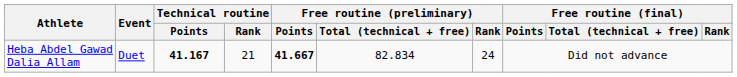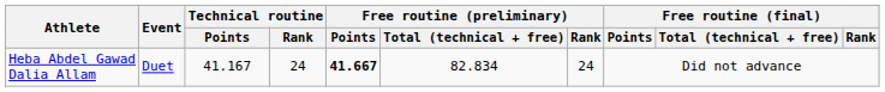 <table class="wikitable" style="font-size:90%">
 <tr>
 <th rowspan="2">Athlete</th>
 <th rowspan="2">Event</th>
 <th colspan=2>Technical routine</th>
 <th colspan=3>Free routine (preliminary)</th>
 <th colspan=3>Free routine (final)</th>
 </tr>
 <tr style="font-size:95%">
 <th>Points</th>
 <th>Rank</th>
 <th>Points</th>
 <th>Total (technical + free)</th>
 <th>Rank</th>
 <th>Points</th>
 <th>Total (technical + free)</th>
 <th>Rank</th>
 </tr>
 <tr align=center>
 <td align=left><a href='#'>Heba Abdel Gawad</a><br><a href='#'>Dalia Allam</a></td>
 <td align=left><a href='#'>Duet</a></td>
-<td><strong>41.167</strong></td>
-<td>21</td>
+<td>41.167</td>
+<td>24</td>
 <td><strong>41.667</strong></td>
 <td>82.834</td>
 <td>24</td>
 <td colspan=3>Did not advance</td>
 </tr>
 </table>
